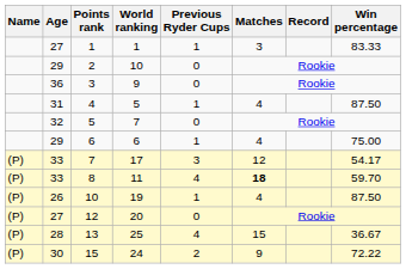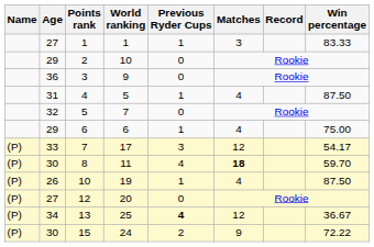 <table class="wikitable sortable" style="text-align:center">
 <tr>
 <th>Name</th>
 <th>Age</th>
 <th data-sort-type="number">Points<br>rank</th>
 <th data-sort-type="number">World<br>ranking</th>
 <th data-sort-type="number">Previous<br>Ryder Cups</th>
 <th data-sort-type="number">Matches</th>
 <th data-sort-type="number">Record</th>
 <th data-sort-type="number">Win<br>percentage</th>
 </tr>
 <tr>
 <td align=left></td>
 <td>27</td>
 <td>1</td>
 <td>1</td>
 <td>1</td>
 <td>3</td>
 <td></td>
 <td>83.33</td>
 </tr>
 <tr>
 <td align=left></td>
 <td>29</td>
 <td>2</td>
 <td>10</td>
 <td>0</td>
 <td colspan="3"><a href='#'>Rookie</a></td>
 </tr>
 <tr>
 <td align=left></td>
 <td>36</td>
 <td>3</td>
 <td>9</td>
 <td>0</td>
 <td colspan="3"><a href='#'>Rookie</a></td>
 </tr>
 <tr>
 <td align=left></td>
 <td>31</td>
 <td>4</td>
 <td>5</td>
 <td>1</td>
 <td>4</td>
 <td></td>
 <td>87.50</td>
 </tr>
 <tr>
 <td align=left></td>
 <td>32</td>
 <td>5</td>
 <td>7</td>
 <td>0</td>
 <td colspan="3"><a href='#'>Rookie</a></td>
 </tr>
 <tr>
 <td align=left></td>
 <td>29</td>
 <td>6</td>
 <td>6</td>
 <td>1</td>
 <td>4</td>
 <td></td>
 <td>75.00</td>
 </tr>
 <tr style="background:LemonChiffon;">
 <td align=left> (P)</td>
 <td>33</td>
 <td>7</td>
 <td>17</td>
 <td>3</td>
 <td>12</td>
 <td></td>
 <td>54.17</td>
 </tr>
 <tr style="background:LemonChiffon;">
 <td align=left> (P)</td>
-<td>33</td>
+<td>30</td>
 <td>8</td>
 <td>11</td>
 <td>4</td>
 <td><strong>18</strong></td>
 <td></td>
 <td>59.70</td>
 </tr>
 <tr style="background:LemonChiffon;">
 <td align=left> (P)</td>
 <td>26</td>
 <td>10</td>
 <td>19</td>
 <td>1</td>
 <td>4</td>
 <td></td>
 <td>87.50</td>
 </tr>
 <tr style="background:LemonChiffon;">
 <td align=left> (P)</td>
 <td>27</td>
 <td>12</td>
 <td>20</td>
 <td>0</td>
 <td colspan="3"><a href='#'>Rookie</a></td>
 </tr>
 <tr style="background:LemonChiffon;">
 <td align=left> (P)</td>
-<td>28</td>
+<td>34</td>
 <td>13</td>
 <td>25</td>
-<td>4</td>
-<td>15</td>
+<td><strong>4</strong></td>
+<td>12</td>
 <td></td>
 <td>36.67</td>
 </tr>
 <tr style="background:LemonChiffon;">
 <td align=left> (P)</td>
 <td>30</td>
 <td>15</td>
 <td>24</td>
 <td>2</td>
 <td>9</td>
 <td></td>
 <td>72.22</td>
 </tr>
 </table>
